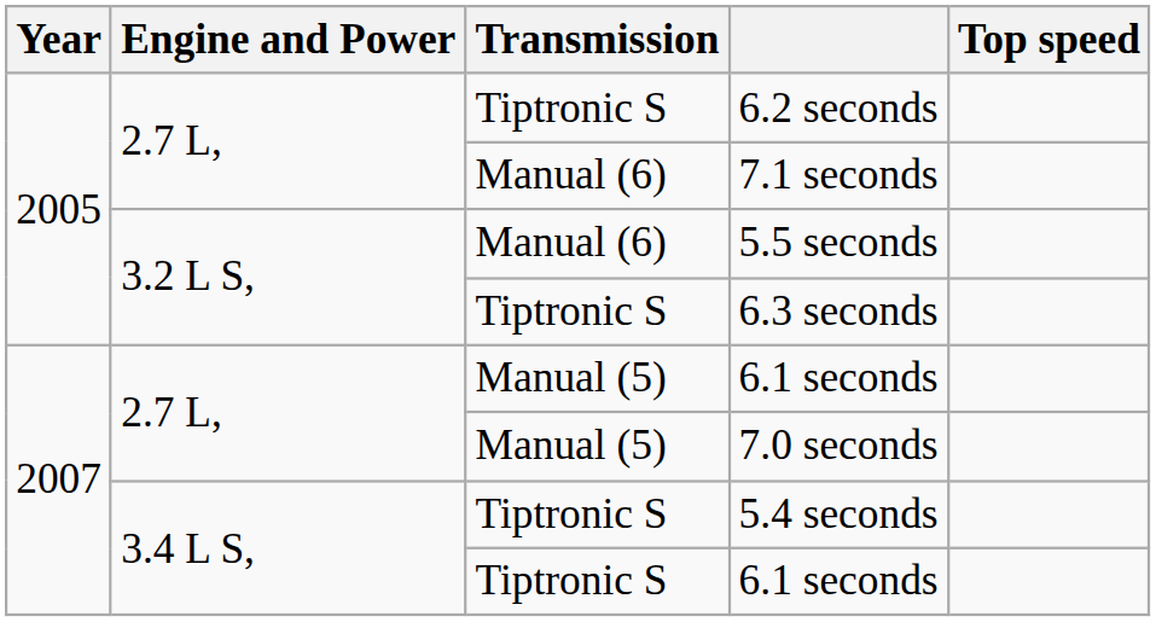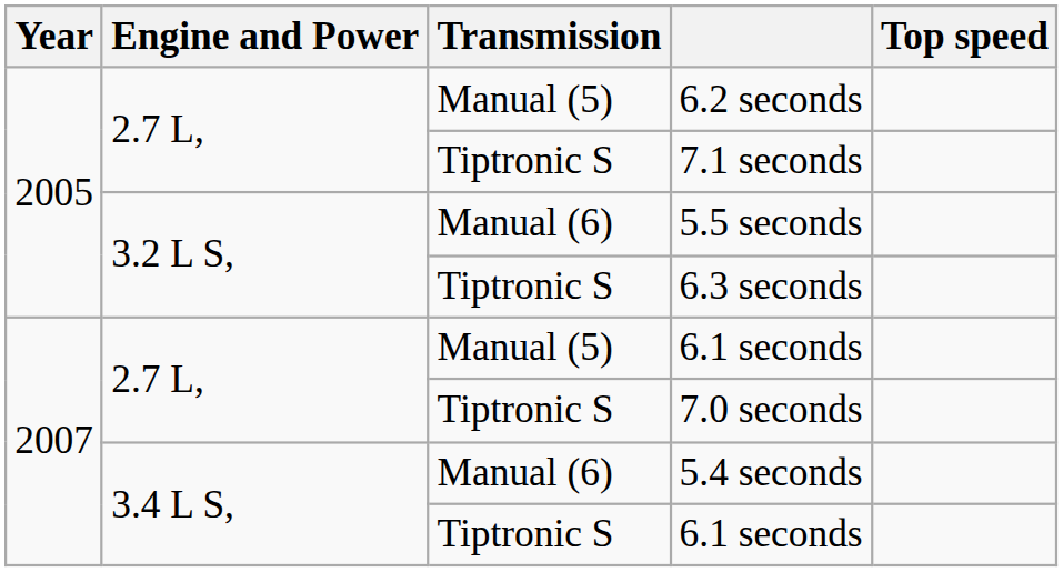 <table class=wikitable>
 <tr>
 <th>Year</th>
 <th>Engine and Power</th>
 <th>Transmission</th>
 <th></th>
 <th>Top speed</th>
 </tr>
 <tr>
 <td rowspan=4>2005</td>
 <td rowspan=2>2.7 L, </td>
-<td>Tiptronic S</td>
+<td>Manual (5)</td>
 <td>6.2 seconds</td>
 <td></td>
 </tr>
 <tr>
-<td>Manual (6)</td>
+<td>Tiptronic S</td>
 <td>7.1 seconds</td>
 <td></td>
 </tr>
 <tr>
 <td rowspan=2>3.2 L S, </td>
 <td>Manual (6)</td>
 <td>5.5 seconds</td>
 <td></td>
 </tr>
 <tr>
 <td>Tiptronic S</td>
 <td>6.3 seconds</td>
 <td></td>
 </tr>
 <tr>
 <td rowspan=4>2007</td>
 <td rowspan=2>2.7 L, </td>
 <td>Manual (5)</td>
 <td>6.1 seconds</td>
 <td></td>
 </tr>
 <tr>
-<td>Manual (5)</td>
+<td>Tiptronic S</td>
 <td>7.0 seconds</td>
 <td></td>
 </tr>
 <tr>
 <td rowspan=2>3.4 L S, </td>
-<td>Tiptronic S</td>
+<td>Manual (6)</td>
 <td>5.4 seconds</td>
 <td></td>
 </tr>
 <tr>
 <td>Tiptronic S</td>
 <td>6.1 seconds</td>
 <td></td>
 </tr>
 </table>
